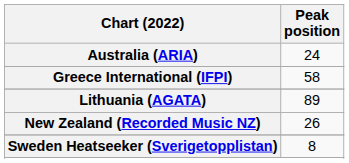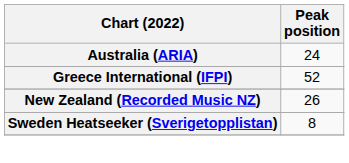 <table class="wikitable sortable plainrowheaders" style="text-align:center">
 <tr>
 <th scope="col">Chart (2022)</th>
 <th scope="col">Peak<br>position</th>
 </tr>
 <tr>
 <th scope="row">Australia (<a href='#'>ARIA</a>)</th>
 <td>24</td>
 </tr>
 <tr>
 </tr>
 <tr>
 </tr>
 <tr>
 <th scope="row">Greece International (<a href='#'>IFPI</a>)</th>
-<td>58</td>
+<td>52</td>
 </tr>
 <tr>
-</tr>
-<tr>
-<th scope="row">Lithuania (<a href='#'>AGATA</a>)</th>
-<td>89</td>
 </tr>
 <tr>
 <th scope="row">New Zealand (<a href='#'>Recorded Music NZ</a>)</th>
 <td>26</td>
 </tr>
 <tr>
 </tr>
 <tr>
 </tr>
 <tr>
 <th scope="row">Sweden Heatseeker (<a href='#'>Sverigetopplistan</a>)</th>
 <td>8</td>
 </tr>
 <tr>
 </tr>
 <tr>
 </tr>
 <tr>
 </tr>
 <tr>
 </tr>
 <tr>
 </tr>
 </table>
